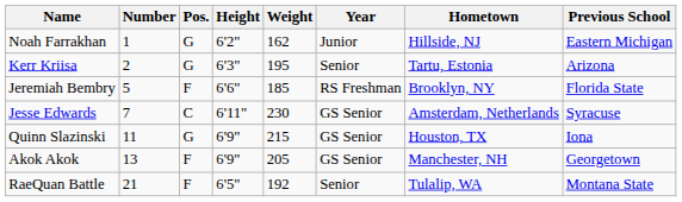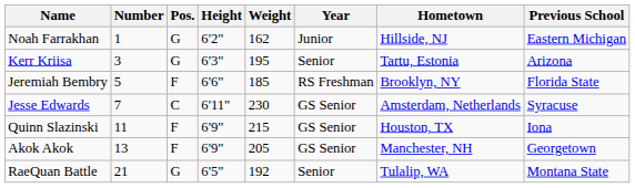 <table class="wikitable sortable" border="1">
 <tr>
 <th>Name</th>
 <th>Number</th>
 <th>Pos.</th>
 <th>Height</th>
 <th>Weight</th>
 <th>Year</th>
 <th>Hometown</th>
 <th class="unsortable">Previous School</th>
 </tr>
 <tr>
 <td>Noah Farrakhan</td>
 <td>1</td>
 <td>G</td>
 <td>6'2"</td>
 <td>162</td>
 <td>Junior</td>
 <td><a href='#'>Hillside, NJ</a></td>
 <td><a href='#'>Eastern Michigan</a></td>
 </tr>
 <tr>
 <td><a href='#'>Kerr Kriisa</a></td>
-<td>2</td>
+<td>3</td>
 <td>G</td>
 <td>6'3"</td>
 <td>195</td>
 <td>Senior</td>
 <td><a href='#'>Tartu, Estonia</a></td>
 <td><a href='#'>Arizona</a></td>
 </tr>
 <tr>
 <td>Jeremiah Bembry</td>
 <td>5</td>
 <td>F</td>
 <td>6'6"</td>
 <td>185</td>
 <td>RS Freshman</td>
 <td><a href='#'>Brooklyn, NY</a></td>
 <td><a href='#'>Florida State</a></td>
 </tr>
 <tr>
 <td><a href='#'>Jesse Edwards</a></td>
 <td>7</td>
 <td>C</td>
 <td>6'11"</td>
 <td>230</td>
 <td>GS Senior</td>
 <td><a href='#'>Amsterdam, Netherlands</a></td>
 <td><a href='#'>Syracuse</a></td>
 </tr>
 <tr>
 <td>Quinn Slazinski</td>
 <td>11</td>
-<td>G</td>
+<td>F</td>
 <td>6'9"</td>
 <td>215</td>
 <td>GS Senior</td>
 <td><a href='#'>Houston, TX</a></td>
 <td><a href='#'>Iona</a></td>
 </tr>
 <tr>
 <td>Akok Akok</td>
 <td>13</td>
 <td>F</td>
 <td>6'9"</td>
 <td>205</td>
 <td>GS Senior</td>
 <td><a href='#'>Manchester, NH</a></td>
 <td><a href='#'>Georgetown</a></td>
 </tr>
 <tr>
 <td>RaeQuan Battle</td>
 <td>21</td>
-<td>F</td>
+<td>G</td>
 <td>6'5"</td>
 <td>192</td>
 <td>Senior</td>
 <td><a href='#'>Tulalip, WA</a></td>
 <td><a href='#'>Montana State</a></td>
 </tr>
 </table>
